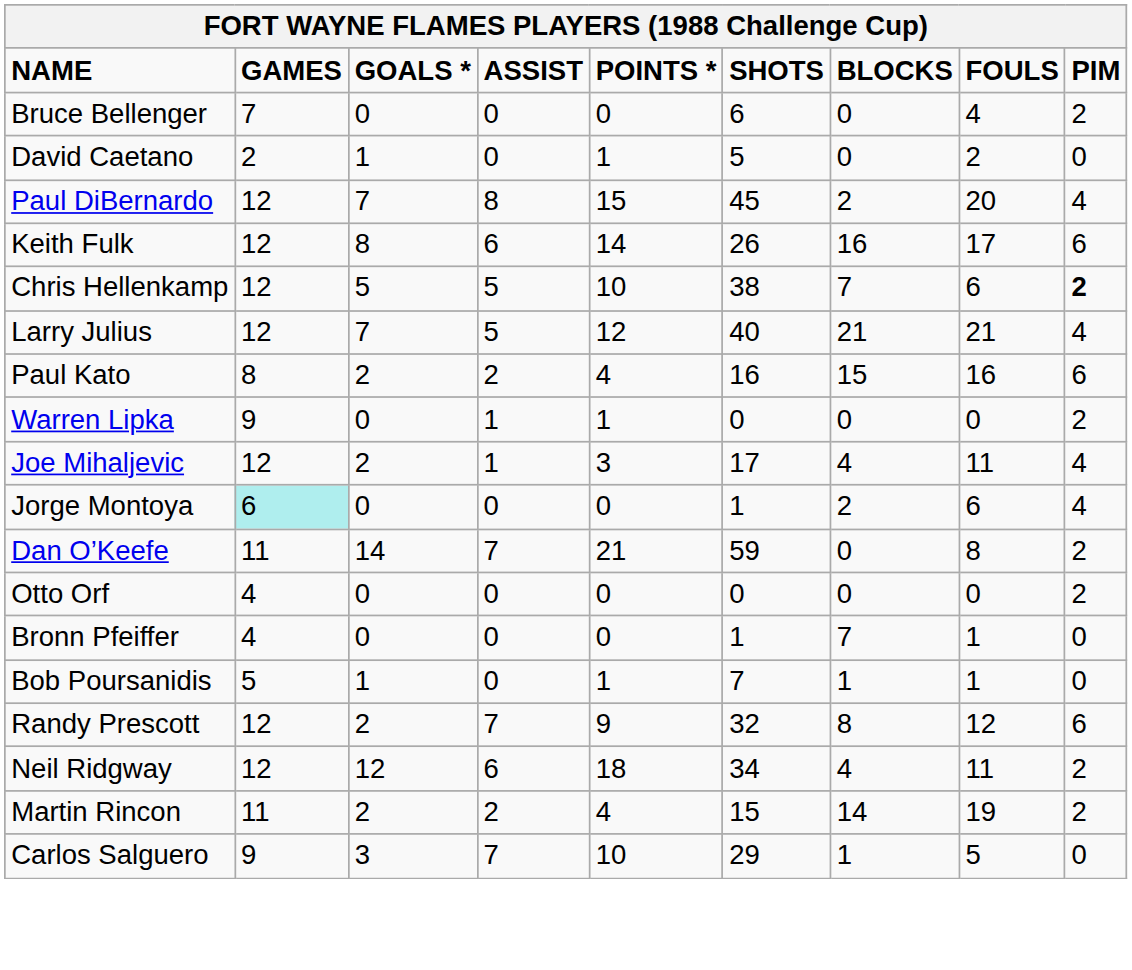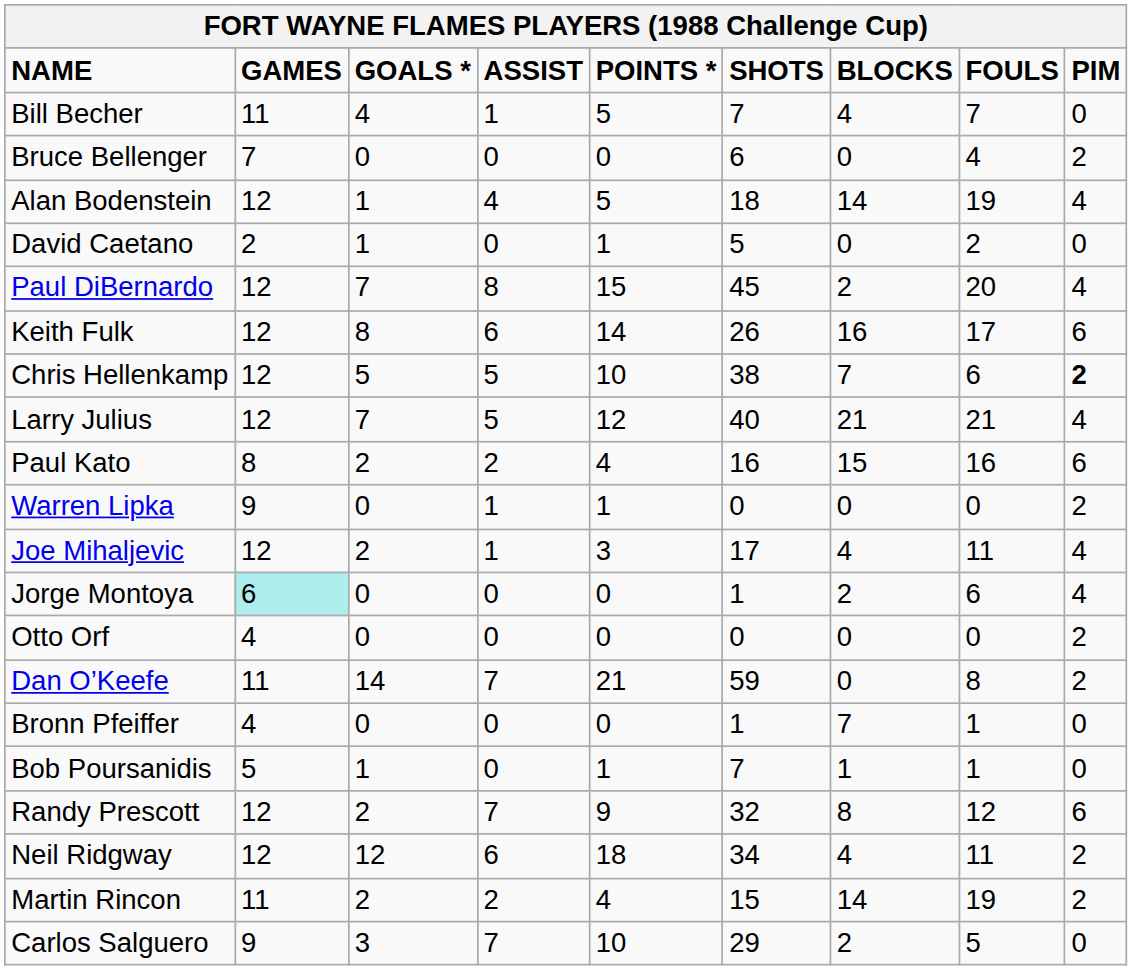 <table class="wikitable">
 <tr>
 <th colspan=9>FORT WAYNE FLAMES PLAYERS (1988 Challenge Cup)</th>
 </tr>
 <tr>
 <td><strong>NAME</strong></td>
 <td><strong>GAMES</strong></td>
 <td><strong>GOALS *</strong></td>
 <td><strong>ASSIST</strong></td>
 <td><strong>POINTS *</strong></td>
 <td><strong>SHOTS</strong></td>
 <td><strong>BLOCKS</strong></td>
 <td><strong>FOULS</strong></td>
 <td><strong>PIM</strong></td>
 </tr>
 <tr>
+<td>Bill Becher</td>
+<td>11</td>
+<td>4</td>
+<td>1</td>
+<td>5</td>
+<td>7</td>
+<td>4</td>
+<td>7</td>
+<td>0</td>
+</tr>
+<tr>
 <td>Bruce Bellenger</td>
 <td>7</td>
 <td>0</td>
 <td>0</td>
 <td>0</td>
 <td>6</td>
 <td>0</td>
 <td>4</td>
 <td>2</td>
+</tr>
+<tr>
+<td>Alan Bodenstein</td>
+<td>12</td>
+<td>1</td>
+<td>4</td>
+<td>5</td>
+<td>18</td>
+<td>14</td>
+<td>19</td>
+<td>4</td>
 </tr>
 <tr>
 <td>David Caetano</td>
 <td>2</td>
 <td>1</td>
 <td>0</td>
 <td>1</td>
 <td>5</td>
 <td>0</td>
 <td>2</td>
 <td>0</td>
 </tr>
 <tr>
 <td><a href='#'>Paul DiBernardo</a></td>
 <td>12</td>
 <td>7</td>
 <td>8</td>
 <td>15</td>
 <td>45</td>
 <td>2</td>
 <td>20</td>
 <td>4</td>
 </tr>
 <tr>
 <td>Keith Fulk</td>
 <td>12</td>
 <td>8</td>
 <td>6</td>
 <td>14</td>
 <td>26</td>
 <td>16</td>
 <td>17</td>
 <td>6</td>
 </tr>
 <tr>
 <td>Chris Hellenkamp</td>
 <td>12</td>
 <td>5</td>
 <td>5</td>
 <td>10</td>
 <td>38</td>
 <td>7</td>
 <td>6</td>
 <td><strong>2</strong></td>
 </tr>
 <tr>
 <td>Larry Julius</td>
 <td>12</td>
 <td>7</td>
 <td>5</td>
 <td>12</td>
 <td>40</td>
 <td>21</td>
 <td>21</td>
 <td>4</td>
 </tr>
 <tr>
 <td>Paul Kato</td>
 <td>8</td>
 <td>2</td>
 <td>2</td>
 <td>4</td>
 <td>16</td>
 <td>15</td>
 <td>16</td>
 <td>6</td>
 </tr>
 <tr>
 <td><a href='#'>Warren Lipka</a></td>
 <td>9</td>
 <td>0</td>
 <td>1</td>
 <td>1</td>
 <td>0</td>
 <td>0</td>
 <td>0</td>
 <td>2</td>
 </tr>
 <tr>
 <td><a href='#'>Joe Mihaljevic</a></td>
 <td>12</td>
 <td>2</td>
 <td>1</td>
 <td>3</td>
 <td>17</td>
 <td>4</td>
 <td>11</td>
 <td>4</td>
 </tr>
 <tr>
 <td>Jorge Montoya</td>
 <td style="background: paleturquoise;">6</td>
 <td>0</td>
 <td>0</td>
 <td>0</td>
 <td>1</td>
 <td>2</td>
 <td>6</td>
 <td>4</td>
 </tr>
 <tr>
+<td>Otto Orf</td>
+<td>4</td>
+<td>0</td>
+<td>0</td>
+<td>0</td>
+<td>0</td>
+<td>0</td>
+<td>0</td>
+<td>2</td>
+</tr>
+<tr>
 <td><a href='#'>Dan O’Keefe</a></td>
 <td>11</td>
 <td>14</td>
 <td>7</td>
 <td>21</td>
 <td>59</td>
 <td>0</td>
 <td>8</td>
-<td>2</td>
-</tr>
-<tr>
-<td>Otto Orf</td>
-<td>4</td>
-<td>0</td>
-<td>0</td>
-<td>0</td>
-<td>0</td>
-<td>0</td>
-<td>0</td>
 <td>2</td>
 </tr>
 <tr>
 <td>Bronn Pfeiffer</td>
 <td>4</td>
 <td>0</td>
 <td>0</td>
 <td>0</td>
 <td>1</td>
 <td>7</td>
 <td>1</td>
 <td>0</td>
 </tr>
 <tr>
 <td>Bob Poursanidis</td>
 <td>5</td>
 <td>1</td>
 <td>0</td>
 <td>1</td>
 <td>7</td>
 <td>1</td>
 <td>1</td>
 <td>0</td>
 </tr>
 <tr>
 <td>Randy Prescott</td>
 <td>12</td>
 <td>2</td>
 <td>7</td>
 <td>9</td>
 <td>32</td>
 <td>8</td>
 <td>12</td>
 <td>6</td>
 </tr>
 <tr>
 <td>Neil Ridgway</td>
 <td>12</td>
 <td>12</td>
 <td>6</td>
 <td>18</td>
 <td>34</td>
 <td>4</td>
 <td>11</td>
 <td>2</td>
 </tr>
 <tr>
 <td>Martin Rincon</td>
 <td>11</td>
 <td>2</td>
 <td>2</td>
 <td>4</td>
 <td>15</td>
 <td>14</td>
 <td>19</td>
 <td>2</td>
 </tr>
 <tr>
 <td>Carlos Salguero</td>
 <td>9</td>
 <td>3</td>
 <td>7</td>
 <td>10</td>
 <td>29</td>
-<td>1</td>
+<td>2</td>
 <td>5</td>
 <td>0</td>
 </tr>
 </table>
